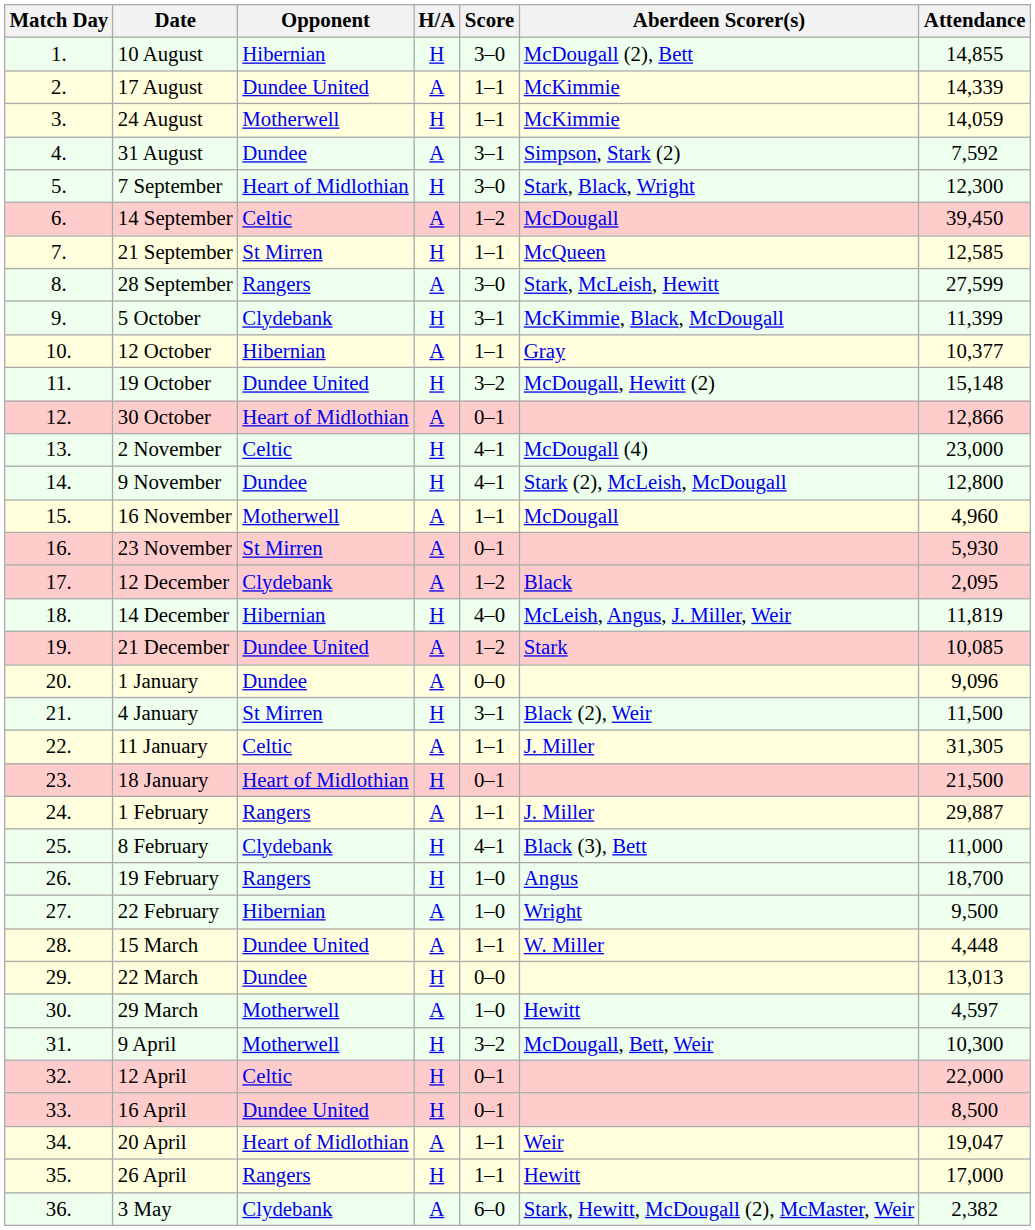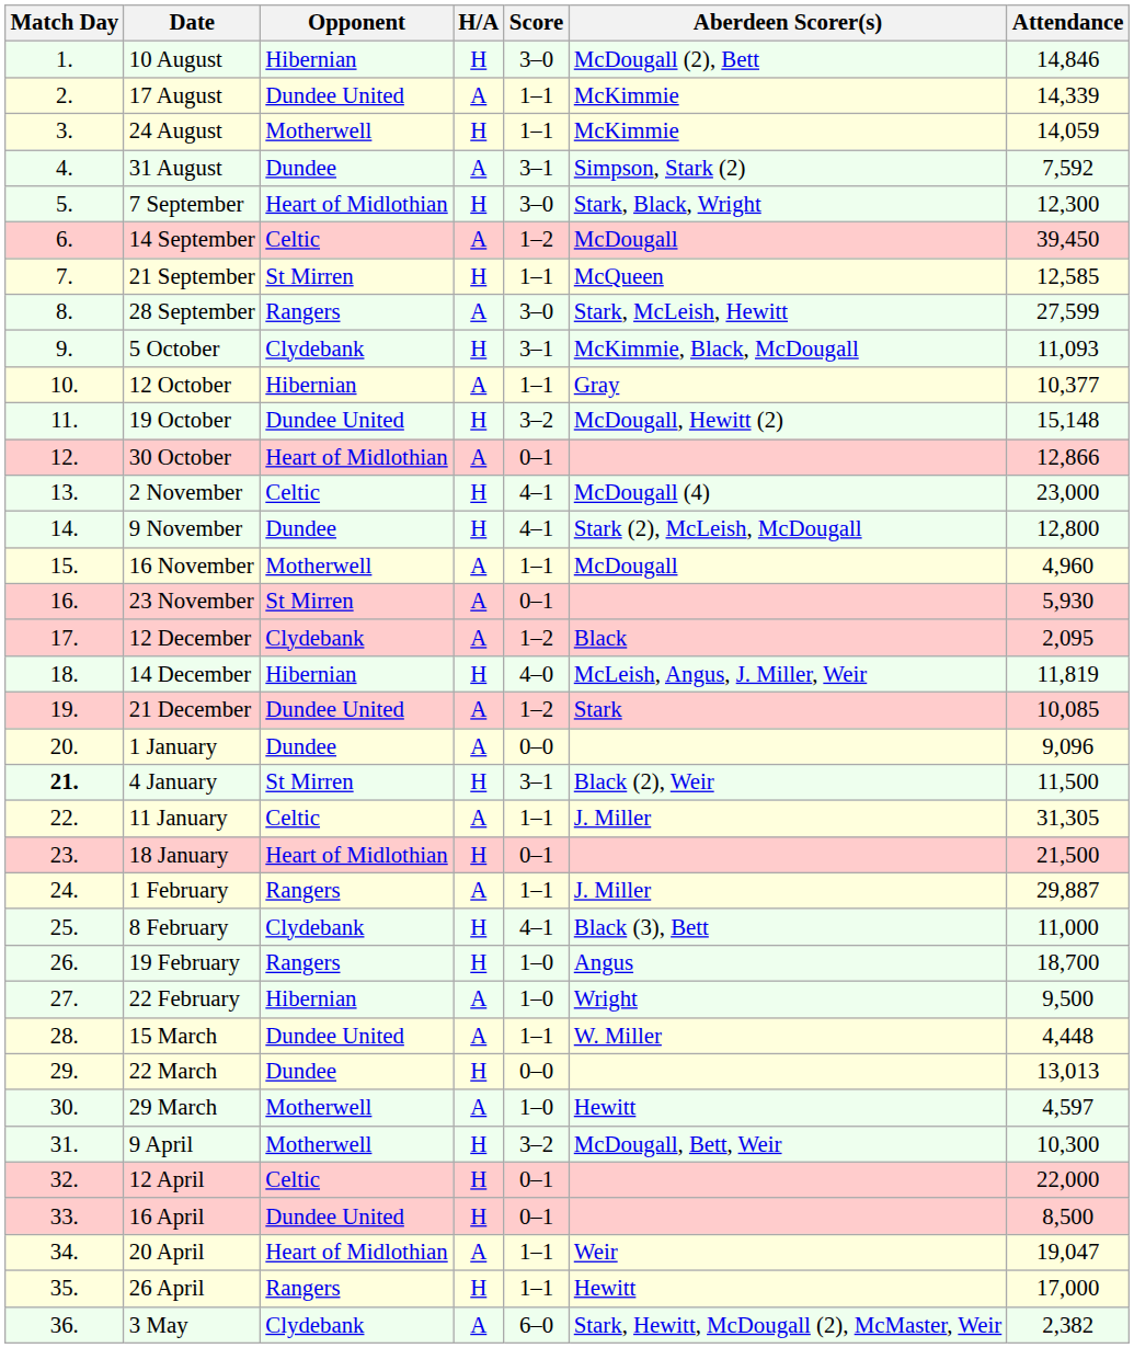 <table class="wikitable" style="text-align:center">
 <tr>
 <th>Match Day</th>
 <th>Date</th>
 <th>Opponent</th>
 <th>H/A</th>
 <th>Score</th>
 <th>Aberdeen Scorer(s)</th>
 <th>Attendance</th>
 </tr>
 <tr bgcolor=#EEFFEE>
 <td>1.</td>
 <td align=left>10 August</td>
 <td align=left><a href='#'>Hibernian</a></td>
 <td><a href='#'>H</a></td>
 <td>3–0</td>
 <td align=left><a href='#'>McDougall</a> (2), <a href='#'>Bett</a></td>
-<td>14,855</td>
+<td>14,846</td>
 </tr>
 <tr bgcolor=#FFFFDD>
 <td>2.</td>
 <td align=left>17 August</td>
 <td align=left><a href='#'>Dundee United</a></td>
 <td><a href='#'>A</a></td>
 <td>1–1</td>
 <td align=left><a href='#'>McKimmie</a></td>
 <td>14,339</td>
 </tr>
 <tr bgcolor=#FFFFDD>
 <td>3.</td>
 <td align=left>24 August</td>
 <td align=left><a href='#'>Motherwell</a></td>
 <td><a href='#'>H</a></td>
 <td>1–1</td>
 <td align=left><a href='#'>McKimmie</a></td>
 <td>14,059</td>
 </tr>
 <tr bgcolor=#EEFFEE>
 <td>4.</td>
 <td align=left>31 August</td>
 <td align=left><a href='#'>Dundee</a></td>
 <td><a href='#'>A</a></td>
 <td>3–1</td>
 <td align=left><a href='#'>Simpson</a>, <a href='#'>Stark</a> (2)</td>
 <td>7,592</td>
 </tr>
 <tr bgcolor=#EEFFEE>
 <td>5.</td>
 <td align=left>7 September</td>
 <td align=left><a href='#'>Heart of Midlothian</a></td>
 <td><a href='#'>H</a></td>
 <td>3–0</td>
 <td align=left><a href='#'>Stark</a>, <a href='#'>Black</a>, <a href='#'>Wright</a></td>
 <td>12,300</td>
 </tr>
 <tr bgcolor=#FFCCCC>
 <td>6.</td>
 <td align=left>14 September</td>
 <td align=left><a href='#'>Celtic</a></td>
 <td><a href='#'>A</a></td>
 <td>1–2</td>
 <td align=left><a href='#'>McDougall</a></td>
 <td>39,450</td>
 </tr>
 <tr bgcolor=#FFFFDD>
 <td>7.</td>
 <td align=left>21 September</td>
 <td align=left><a href='#'>St Mirren</a></td>
 <td><a href='#'>H</a></td>
 <td>1–1</td>
 <td align=left><a href='#'>McQueen</a></td>
 <td>12,585</td>
 </tr>
 <tr bgcolor=#EEFFEE>
 <td>8.</td>
 <td align=left>28 September</td>
 <td align=left><a href='#'>Rangers</a></td>
 <td><a href='#'>A</a></td>
 <td>3–0</td>
 <td align=left><a href='#'>Stark</a>, <a href='#'>McLeish</a>, <a href='#'>Hewitt</a></td>
 <td>27,599</td>
 </tr>
 <tr bgcolor=#EEFFEE>
 <td>9.</td>
 <td align=left>5 October</td>
 <td align=left><a href='#'>Clydebank</a></td>
 <td><a href='#'>H</a></td>
 <td>3–1</td>
 <td align=left><a href='#'>McKimmie</a>, <a href='#'>Black</a>, <a href='#'>McDougall</a></td>
-<td>11,399</td>
+<td>11,093</td>
 </tr>
 <tr bgcolor=#FFFFDD>
 <td>10.</td>
 <td align=left>12 October</td>
 <td align=left><a href='#'>Hibernian</a></td>
 <td><a href='#'>A</a></td>
 <td>1–1</td>
 <td align=left><a href='#'>Gray</a></td>
 <td>10,377</td>
 </tr>
 <tr bgcolor=#EEFFEE>
 <td>11.</td>
 <td align=left>19 October</td>
 <td align=left><a href='#'>Dundee United</a></td>
 <td><a href='#'>H</a></td>
 <td>3–2</td>
 <td align=left><a href='#'>McDougall</a>, <a href='#'>Hewitt</a> (2)</td>
 <td>15,148</td>
 </tr>
 <tr bgcolor=#FFCCCC>
 <td>12.</td>
 <td align=left>30 October</td>
 <td align=left><a href='#'>Heart of Midlothian</a></td>
 <td><a href='#'>A</a></td>
 <td>0–1</td>
 <td align=left></td>
 <td>12,866</td>
 </tr>
 <tr bgcolor=#EEFFEE>
 <td>13.</td>
 <td align=left>2 November</td>
 <td align=left><a href='#'>Celtic</a></td>
 <td><a href='#'>H</a></td>
 <td>4–1</td>
 <td align=left><a href='#'>McDougall</a> (4)</td>
 <td>23,000</td>
 </tr>
 <tr bgcolor=#EEFFEE>
 <td>14.</td>
 <td align=left>9 November</td>
 <td align=left><a href='#'>Dundee</a></td>
 <td><a href='#'>H</a></td>
 <td>4–1</td>
 <td align=left><a href='#'>Stark</a> (2), <a href='#'>McLeish</a>, <a href='#'>McDougall</a></td>
 <td>12,800</td>
 </tr>
 <tr bgcolor=#FFFFDD>
 <td>15.</td>
 <td align=left>16 November</td>
 <td align=left><a href='#'>Motherwell</a></td>
 <td><a href='#'>A</a></td>
 <td>1–1</td>
 <td align=left><a href='#'>McDougall</a></td>
 <td>4,960</td>
 </tr>
 <tr bgcolor=#FFCCCC>
 <td>16.</td>
 <td align=left>23 November</td>
 <td align=left><a href='#'>St Mirren</a></td>
 <td><a href='#'>A</a></td>
 <td>0–1</td>
 <td align=left></td>
 <td>5,930</td>
 </tr>
 <tr bgcolor=#FFCCCC>
 <td>17.</td>
 <td align=left>12 December</td>
 <td align=left><a href='#'>Clydebank</a></td>
 <td><a href='#'>A</a></td>
 <td>1–2</td>
 <td align=left><a href='#'>Black</a></td>
 <td>2,095</td>
 </tr>
 <tr bgcolor=#EEFFEE>
 <td>18.</td>
 <td align=left>14 December</td>
 <td align=left><a href='#'>Hibernian</a></td>
 <td><a href='#'>H</a></td>
 <td>4–0</td>
 <td align=left><a href='#'>McLeish</a>, <a href='#'>Angus</a>, <a href='#'>J. Miller</a>, <a href='#'>Weir</a></td>
 <td>11,819</td>
 </tr>
 <tr bgcolor=#FFCCCC>
 <td>19.</td>
 <td align=left>21 December</td>
 <td align=left><a href='#'>Dundee United</a></td>
 <td><a href='#'>A</a></td>
 <td>1–2</td>
 <td align=left><a href='#'>Stark</a></td>
 <td>10,085</td>
 </tr>
 <tr bgcolor=#FFFFDD>
 <td>20.</td>
 <td align=left>1 January</td>
 <td align=left><a href='#'>Dundee</a></td>
 <td><a href='#'>A</a></td>
 <td>0–0</td>
 <td align=left></td>
 <td>9,096</td>
 </tr>
 <tr bgcolor=#EEFFEE>
-<td>21.</td>
+<td><strong>21.</strong></td>
 <td align=left>4 January</td>
 <td align=left><a href='#'>St Mirren</a></td>
 <td><a href='#'>H</a></td>
 <td>3–1</td>
 <td align=left><a href='#'>Black</a> (2), <a href='#'>Weir</a></td>
 <td>11,500</td>
 </tr>
 <tr bgcolor=#FFFFDD>
 <td>22.</td>
 <td align=left>11 January</td>
 <td align=left><a href='#'>Celtic</a></td>
 <td><a href='#'>A</a></td>
 <td>1–1</td>
 <td align=left><a href='#'>J. Miller</a></td>
 <td>31,305</td>
 </tr>
 <tr bgcolor=#FFCCCC>
 <td>23.</td>
 <td align=left>18 January</td>
 <td align=left><a href='#'>Heart of Midlothian</a></td>
 <td><a href='#'>H</a></td>
 <td>0–1</td>
 <td align=left></td>
 <td>21,500</td>
 </tr>
 <tr bgcolor=#FFFFDD>
 <td>24.</td>
 <td align=left>1 February</td>
 <td align=left><a href='#'>Rangers</a></td>
 <td><a href='#'>A</a></td>
 <td>1–1</td>
 <td align=left><a href='#'>J. Miller</a></td>
 <td>29,887</td>
 </tr>
 <tr bgcolor=#EEFFEE>
 <td>25.</td>
 <td align=left>8 February</td>
 <td align=left><a href='#'>Clydebank</a></td>
 <td><a href='#'>H</a></td>
 <td>4–1</td>
 <td align=left><a href='#'>Black</a> (3), <a href='#'>Bett</a></td>
 <td>11,000</td>
 </tr>
 <tr bgcolor=#EEFFEE>
 <td>26.</td>
 <td align=left>19 February</td>
 <td align=left><a href='#'>Rangers</a></td>
 <td><a href='#'>H</a></td>
 <td>1–0</td>
 <td align=left><a href='#'>Angus</a></td>
 <td>18,700</td>
 </tr>
 <tr bgcolor=#EEFFEE>
 <td>27.</td>
 <td align=left>22 February</td>
 <td align=left><a href='#'>Hibernian</a></td>
 <td><a href='#'>A</a></td>
 <td>1–0</td>
 <td align=left><a href='#'>Wright</a></td>
 <td>9,500</td>
 </tr>
 <tr bgcolor=#FFFFDD>
 <td>28.</td>
 <td align=left>15 March</td>
 <td align=left><a href='#'>Dundee United</a></td>
 <td><a href='#'>A</a></td>
 <td>1–1</td>
 <td align=left><a href='#'>W. Miller</a></td>
 <td>4,448</td>
 </tr>
 <tr bgcolor=#FFFFDD>
 <td>29.</td>
 <td align=left>22 March</td>
 <td align=left><a href='#'>Dundee</a></td>
 <td><a href='#'>H</a></td>
 <td>0–0</td>
 <td align=left></td>
 <td>13,013</td>
 </tr>
 <tr bgcolor=#EEFFEE>
 <td>30.</td>
 <td align=left>29 March</td>
 <td align=left><a href='#'>Motherwell</a></td>
 <td><a href='#'>A</a></td>
 <td>1–0</td>
 <td align=left><a href='#'>Hewitt</a></td>
 <td>4,597</td>
 </tr>
 <tr bgcolor=#EEFFEE>
 <td>31.</td>
 <td align=left>9 April</td>
 <td align=left><a href='#'>Motherwell</a></td>
 <td><a href='#'>H</a></td>
 <td>3–2</td>
 <td align=left><a href='#'>McDougall</a>, <a href='#'>Bett</a>, <a href='#'>Weir</a></td>
 <td>10,300</td>
 </tr>
 <tr bgcolor=#FFCCCC>
 <td>32.</td>
 <td align=left>12 April</td>
 <td align=left><a href='#'>Celtic</a></td>
 <td><a href='#'>H</a></td>
 <td>0–1</td>
 <td align=left></td>
 <td>22,000</td>
 </tr>
 <tr bgcolor=#FFCCCC>
 <td>33.</td>
 <td align=left>16 April</td>
 <td align=left><a href='#'>Dundee United</a></td>
 <td><a href='#'>H</a></td>
 <td>0–1</td>
 <td align=left></td>
 <td>8,500</td>
 </tr>
 <tr bgcolor=#FFFFDD>
 <td>34.</td>
 <td align=left>20 April</td>
 <td align=left><a href='#'>Heart of Midlothian</a></td>
 <td><a href='#'>A</a></td>
 <td>1–1</td>
 <td align=left><a href='#'>Weir</a></td>
 <td>19,047</td>
 </tr>
 <tr bgcolor=#FFFFDD>
 <td>35.</td>
 <td align=left>26 April</td>
 <td align=left><a href='#'>Rangers</a></td>
 <td><a href='#'>H</a></td>
 <td>1–1</td>
 <td align=left><a href='#'>Hewitt</a></td>
 <td>17,000</td>
 </tr>
 <tr bgcolor=#EEFFEE>
 <td>36.</td>
 <td align=left>3 May</td>
 <td align=left><a href='#'>Clydebank</a></td>
 <td><a href='#'>A</a></td>
 <td>6–0</td>
 <td align=left><a href='#'>Stark</a>, <a href='#'>Hewitt</a>, <a href='#'>McDougall</a> (2), <a href='#'>McMaster</a>, <a href='#'>Weir</a></td>
 <td>2,382</td>
 </tr>
 </table>
